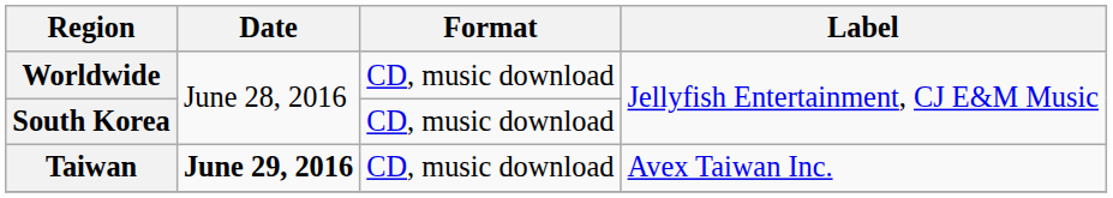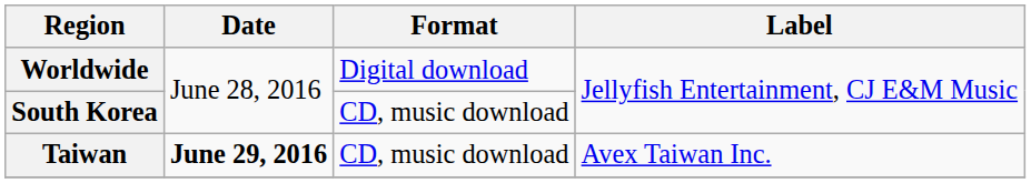 <table class="wikitable plainrowheaders">
 <tr>
 <th scope="col">Region</th>
 <th>Date</th>
 <th>Format</th>
 <th>Label</th>
 </tr>
 <tr>
 <th scope="row">Worldwide</th>
 <td rowspan=2>June 28, 2016</td>
-<td><a href='#'>CD</a>, music download</td>
+<td><a href='#'>Digital download</a></td>
 <td rowspan=2><a href='#'>Jellyfish Entertainment</a>, <a href='#'>CJ E&M Music</a></td>
 </tr>
 <tr>
 <th scope="row">South Korea</th>
 <td><a href='#'>CD</a>, music download</td>
 </tr>
 <tr>
 <th scope="row">Taiwan</th>
 <td><strong>June 29, 2016</strong></td>
 <td><a href='#'>CD</a>, music download</td>
 <td><a href='#'>Avex Taiwan Inc.</a></td>
 </tr>
 <tr>
 </tr>
 </table>
